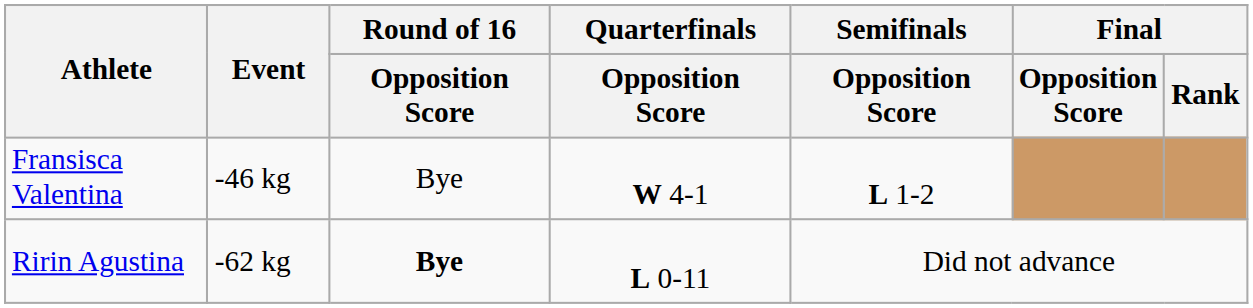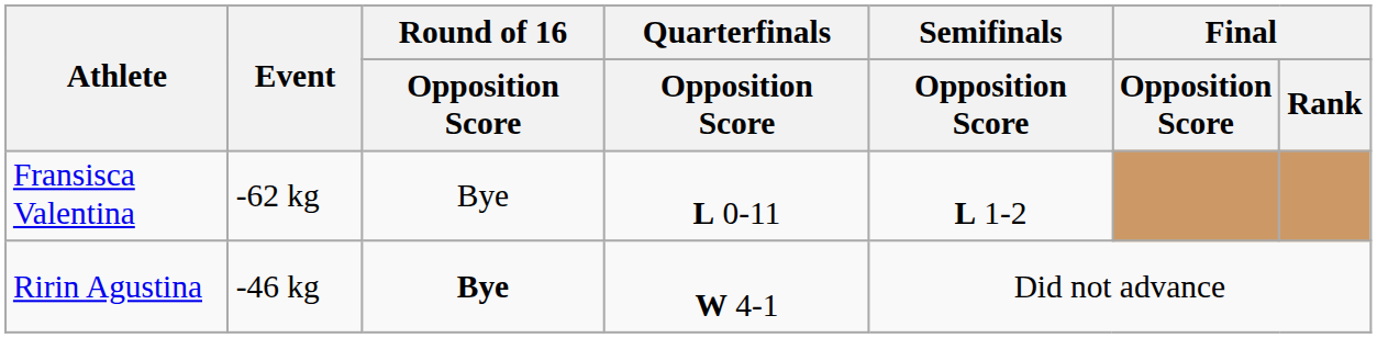 <table class=wikitable style="font-size:90%; text-align:center">
 <tr>
 <th width="160" rowspan="2">Athlete</th>
 <th width="80" rowspan="2">Event</th>
 <th width="160">Round of 16</th>
 <th width="160">Quarterfinals</th>
 <th width="160">Semifinals</th>
 <th width="160" colspan="2">Final</th>
 </tr>
 <tr>
 <th>Opposition<br>Score</th>
 <th>Opposition<br>Score</th>
 <th>Opposition<br>Score</th>
 <th>Opposition<br>Score</th>
 <th>Rank</th>
 </tr>
 <tr>
 <td align=left><a href='#'>Fransisca Valentina</a></td>
-<td align=left>-46 kg</td>
+<td align=left>-62 kg</td>
 <td>Bye</td>
-<td> <br><strong>W</strong> 4-1</td>
+<td> <br><strong>L</strong> 0-11</td>
 <td> <br><strong>L</strong> 1-2</td>
 <td bgcolor=cc9966></td>
 <td bgcolor=cc9966></td>
 </tr>
 <tr>
 <td align=left><a href='#'>Ririn Agustina</a></td>
-<td align=left>-62 kg</td>
+<td align=left>-46 kg</td>
 <td><strong>Bye</strong></td>
-<td> <br><strong>L</strong> 0-11</td>
+<td> <br><strong>W</strong> 4-1</td>
 <td colspan="3" align="center">Did not advance</td>
 </tr>
 </table>
